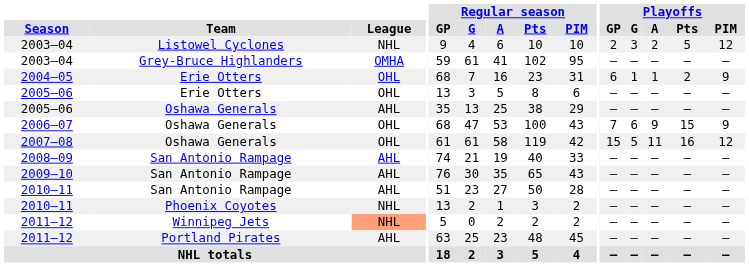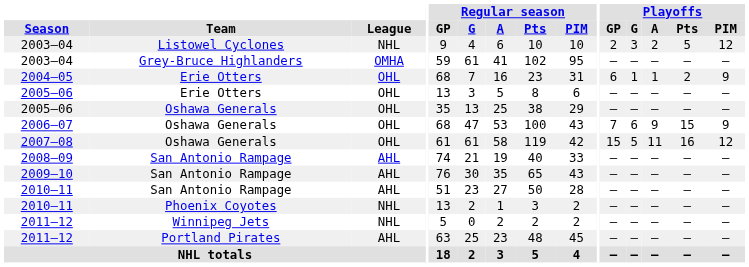 <table border="0" cellpadding="1" cellspacing="0" style="text-align:center; width:60em">
 <tr bgcolor="#e0e0e0">
 <th colspan="3"  bgcolor="#ffffff"></th>
 <th rowspan="99" bgcolor="#ffffff"></th>
 <th colspan="5"><a href='#'>Regular season</a></th>
 <th rowspan="99" bgcolor="#ffffff"></th>
 <th colspan="5"><a href='#'>Playoffs</a></th>
 </tr>
 <tr bgcolor="#e0e0e0">
 <th><a href='#'>Season</a></th>
 <th>Team</th>
 <th>League</th>
 <th>GP</th>
 <th><a href='#'>G</a></th>
 <th><a href='#'>A</a></th>
 <th><a href='#'>Pts</a></th>
 <th><a href='#'>PIM</a></th>
 <th>GP</th>
 <th>G</th>
 <th>A</th>
 <th>Pts</th>
 <th>PIM</th>
 </tr>
 <tr ALIGN="center" bgcolor="#f0f0f0">
 <td>2003–04</td>
 <td><a href='#'>Listowel Cyclones</a></td>
 <td>NHL</td>
 <td>9</td>
 <td>4</td>
 <td>6</td>
 <td>10</td>
 <td>10</td>
 <td>2</td>
 <td>3</td>
 <td>2</td>
 <td>5</td>
 <td>12</td>
 </tr>
 <tr ALIGN="center">
 <td>2003–04</td>
 <td><a href='#'>Grey-Bruce Highlanders</a></td>
 <td><a href='#'>OMHA</a></td>
 <td>59</td>
 <td>61</td>
 <td>41</td>
 <td>102</td>
 <td>95</td>
 <td>—</td>
 <td>—</td>
 <td>—</td>
 <td>—</td>
 <td>—</td>
 </tr>
 <tr ALIGN="center" bgcolor="#f0f0f0">
 <td><a href='#'>2004–05</a></td>
 <td><a href='#'>Erie Otters</a></td>
 <td><a href='#'>OHL</a></td>
 <td>68</td>
 <td>7</td>
 <td>16</td>
 <td>23</td>
 <td>31</td>
 <td>6</td>
 <td>1</td>
 <td>1</td>
 <td>2</td>
 <td>9</td>
 </tr>
 <tr ALIGN="center">
 <td><a href='#'>2005–06</a></td>
 <td>Erie Otters</td>
 <td>OHL</td>
 <td>13</td>
 <td>3</td>
 <td>5</td>
 <td>8</td>
 <td>6</td>
 <td>—</td>
 <td>—</td>
 <td>—</td>
 <td>—</td>
 <td>—</td>
 </tr>
 <tr ALIGN="center" bgcolor="#f0f0f0">
 <td>2005–06</td>
 <td><a href='#'>Oshawa Generals</a></td>
-<td>AHL</td>
+<td>OHL</td>
 <td>35</td>
 <td>13</td>
 <td>25</td>
 <td>38</td>
 <td>29</td>
 <td>—</td>
 <td>—</td>
 <td>—</td>
 <td>—</td>
 <td>—</td>
 </tr>
 <tr ALIGN="center">
 <td><a href='#'>2006–07</a></td>
 <td>Oshawa Generals</td>
 <td>OHL</td>
 <td>68</td>
 <td>47</td>
 <td>53</td>
 <td>100</td>
 <td>43</td>
 <td>7</td>
 <td>6</td>
 <td>9</td>
 <td>15</td>
 <td>9</td>
 </tr>
 <tr ALIGN="center" bgcolor="#f0f0f0">
 <td><a href='#'>2007–08</a></td>
 <td>Oshawa Generals</td>
 <td>OHL</td>
 <td>61</td>
 <td>61</td>
 <td>58</td>
 <td>119</td>
 <td>42</td>
 <td>15</td>
 <td>5</td>
 <td>11</td>
 <td>16</td>
 <td>12</td>
 </tr>
 <tr ALIGN="center">
 <td><a href='#'>2008–09</a></td>
 <td><a href='#'>San Antonio Rampage</a></td>
 <td><a href='#'>AHL</a></td>
 <td>74</td>
 <td>21</td>
 <td>19</td>
 <td>40</td>
 <td>33</td>
 <td>—</td>
 <td>—</td>
 <td>—</td>
 <td>—</td>
 <td>—</td>
 </tr>
 <tr ALIGN="center" bgcolor="#f0f0f0">
 <td><a href='#'>2009–10</a></td>
 <td>San Antonio Rampage</td>
 <td>AHL</td>
 <td>76</td>
 <td>30</td>
 <td>35</td>
 <td>65</td>
 <td>43</td>
 <td>—</td>
 <td>—</td>
 <td>—</td>
 <td>—</td>
 <td>—</td>
 </tr>
 <tr ALIGN="center">
 <td><a href='#'>2010–11</a></td>
 <td>San Antonio Rampage</td>
 <td>AHL</td>
 <td>51</td>
 <td>23</td>
 <td>27</td>
 <td>50</td>
 <td>28</td>
 <td>—</td>
 <td>—</td>
 <td>—</td>
 <td>—</td>
 <td>—</td>
 </tr>
 <tr ALIGN="center" bgcolor="#f0f0f0">
 <td><a href='#'>2010–11</a></td>
 <td><a href='#'>Phoenix Coyotes</a></td>
 <td>NHL</td>
 <td>13</td>
 <td>2</td>
 <td>1</td>
 <td>3</td>
 <td>2</td>
 <td>—</td>
 <td>—</td>
 <td>—</td>
 <td>—</td>
 <td>—</td>
 </tr>
 <tr ALIGN="center">
 <td><a href='#'>2011–12</a></td>
 <td><a href='#'>Winnipeg Jets</a></td>
-<td style="background: lightsalmon;">NHL</td>
+<td>NHL</td>
 <td>5</td>
 <td>0</td>
 <td>2</td>
 <td>2</td>
 <td>2</td>
 <td>—</td>
 <td>—</td>
 <td>—</td>
 <td>—</td>
 <td>—</td>
 </tr>
 <tr ALIGN="center" bgcolor="#f0f0f0">
 <td><a href='#'>2011–12</a></td>
 <td><a href='#'>Portland Pirates</a></td>
 <td>AHL</td>
 <td>63</td>
 <td>25</td>
 <td>23</td>
 <td>48</td>
 <td>45</td>
 <td>—</td>
 <td>—</td>
 <td>—</td>
 <td>—</td>
 <td>—</td>
 </tr>
 <tr bgcolor="#e0e0e0">
 <th colspan="3">NHL totals</th>
 <th>18</th>
 <th>2</th>
 <th>3</th>
 <th>5</th>
 <th>4</th>
 <th>—</th>
 <th>—</th>
 <th>—</th>
 <th>—</th>
 <th>—</th>
 </tr>
 </table>
